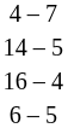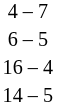 <table style="text-align:center">
 <tr>
 <th width=200></th>
 <th width=100></th>
 <th width=200></th>
 </tr>
 <tr>
 <td align=right></td>
 <td>4 – 7</td>
 <td align=left><strong></strong></td>
 </tr>
 <tr>
 <td align=right><strong></strong></td>
-<td>14 – 5</td>
+<td>6 – 5</td>
 <td align=left></td>
 </tr>
 <tr>
 <td align=right><strong></strong></td>
 <td>16 – 4</td>
 <td align=left></td>
 </tr>
 <tr>
 <td align=right><strong></strong></td>
-<td>6 – 5</td>
+<td>14 – 5</td>
 <td align=left></td>
 </tr>
 </table>
